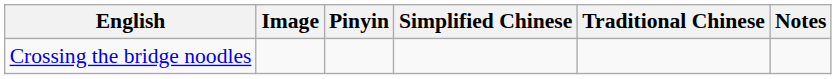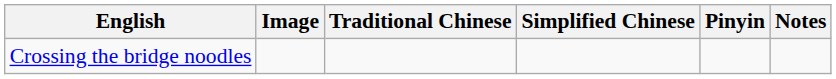 <table class="wikitable">
 <tr>
 <th>English</th>
 <th>Image</th>
+<th>Traditional Chinese</th>
+<th>Simplified Chinese</th>
 <th>Pinyin</th>
-<th>Simplified Chinese</th>
-<th>Traditional Chinese</th>
 <th>Notes</th>
 </tr>
 <tr>
 <td><a href='#'>Crossing the bridge noodles</a></td>
 <td></td>
 <td></td>
 <td></td>
 <td></td>
 <td></td>
 </tr>
 </table>
